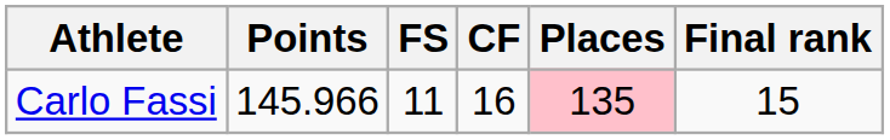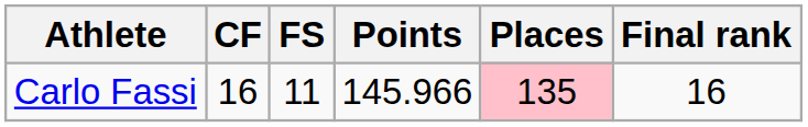 <table class="wikitable" border="1" style="font-size:90%">
 <tr>
 <th>Athlete</th>
+<th>CF</th>
+<th>FS</th>
 <th>Points</th>
-<th>FS</th>
-<th>CF</th>
 <th>Places</th>
 <th>Final rank</th>
 </tr>
 <tr align=center>
 <td align=left><a href='#'>Carlo Fassi</a></td>
+<td>16</td>
+<td>11</td>
 <td>145.966</td>
-<td>11</td>
+<td style="background: pink;">135</td>
 <td>16</td>
-<td style="background: pink;">135</td>
-<td>15</td>
 </tr>
 </table>
